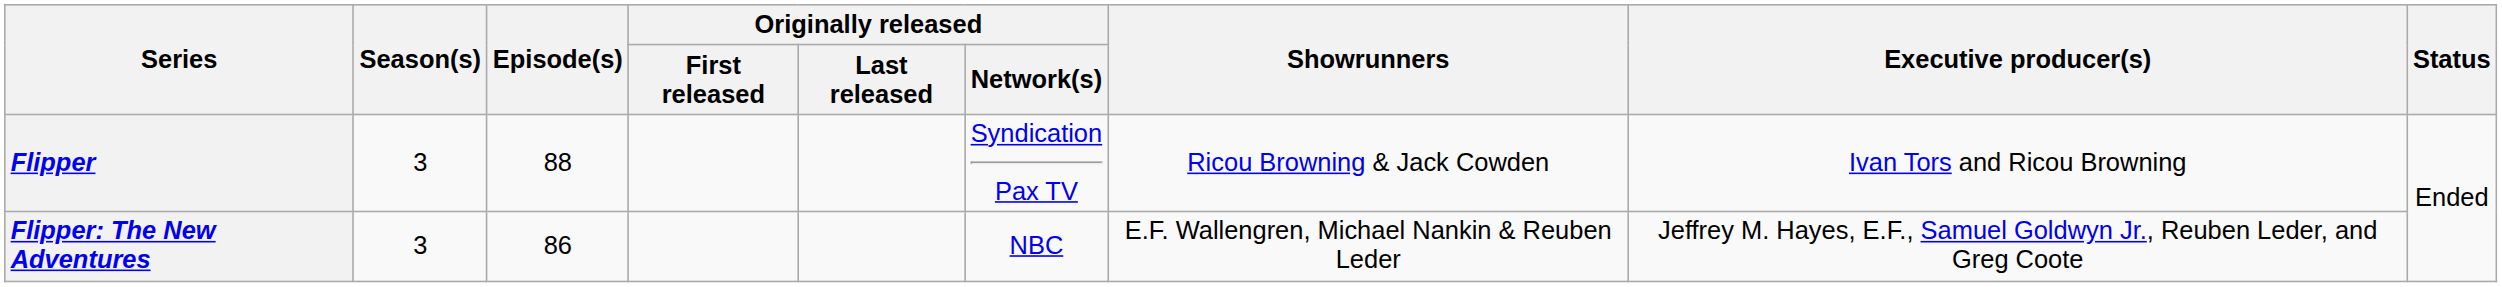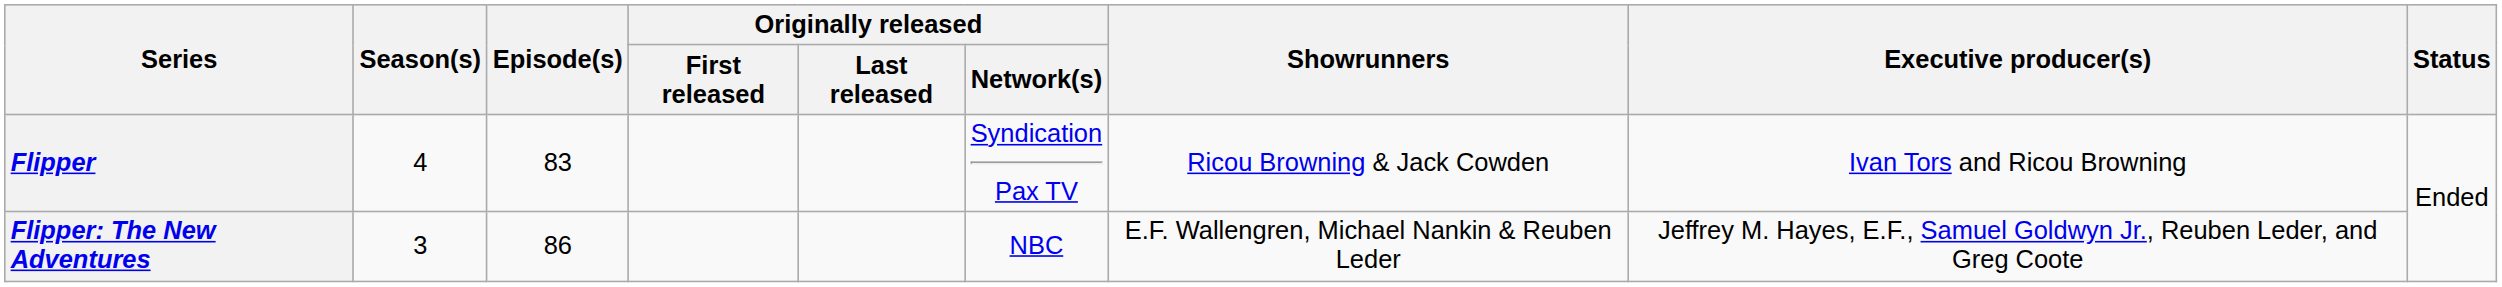 <table class="wikitable plainrowheaders" style="text-align:center; width:99%;">
 <tr>
 <th scope="col" style="width:14%;" rowspan="2">Series</th>
 <th scope="col" rowspan="2">Season(s)</th>
 <th scope="col" rowspan="2">Episode(s)</th>
 <th scope="col" colspan="3">Originally released</th>
 <th scope="col" rowspan="2">Showrunners</th>
 <th scope="col" rowspan="2">Executive producer(s)</th>
 <th scope="col" rowspan="2">Status</th>
 </tr>
 <tr>
 <th>First released</th>
 <th>Last released</th>
 <th>Network(s)</th>
 </tr>
 <tr>
 <th scope="row" style="text-align:left"><em><a href='#'>Flipper</a></em></th>
-<td>3</td>
-<td>88</td>
+<td>4</td>
+<td>83</td>
 <td></td>
 <td></td>
 <td><a href='#'>Syndication</a> <br> <hr><a href='#'>Pax TV</a> <br></td>
 <td><a href='#'>Ricou Browning</a> & Jack Cowden</td>
 <td><a href='#'>Ivan Tors</a> and Ricou Browning</td>
 <td rowspan="2">Ended</td>
 </tr>
 <tr>
 <th scope="row" style="text-align:left"><em><a href='#'> Flipper: The New Adventures</a></em></th>
 <td>3</td>
 <td>86</td>
 <td></td>
 <td></td>
 <td><a href='#'>NBC</a></td>
 <td>E.F. Wallengren, Michael Nankin & Reuben Leder</td>
 <td>Jeffrey M. Hayes, E.F., <a href='#'>Samuel Goldwyn Jr.</a>, Reuben Leder, and Greg Coote</td>
 </tr>
 </table>
